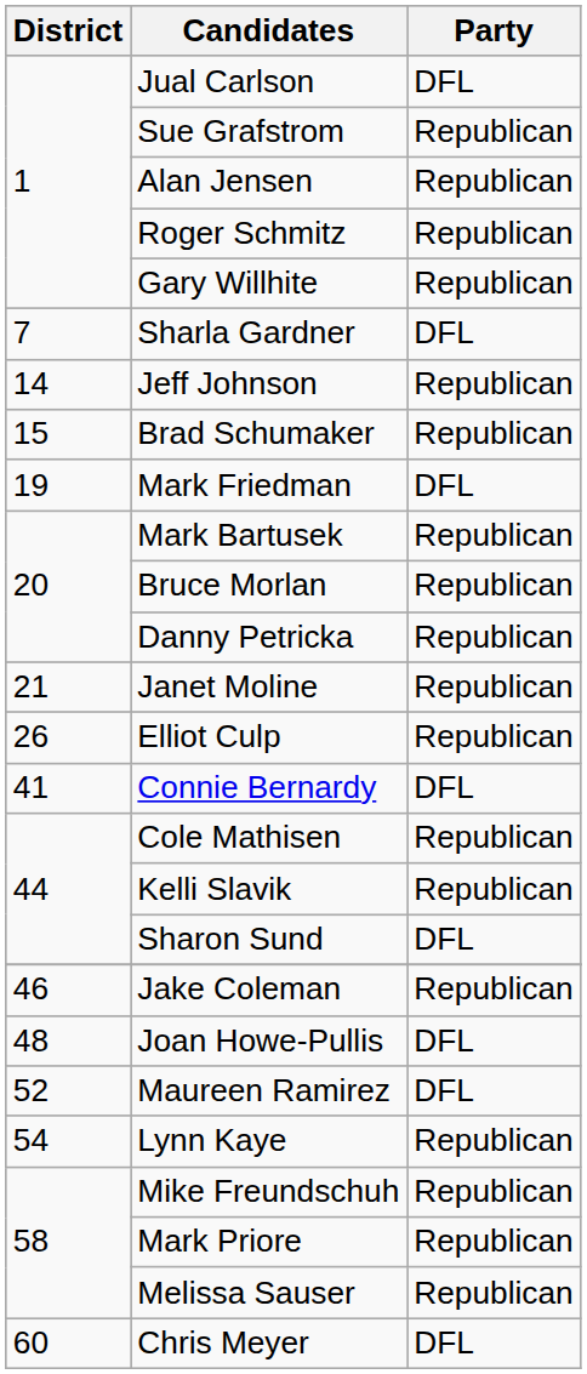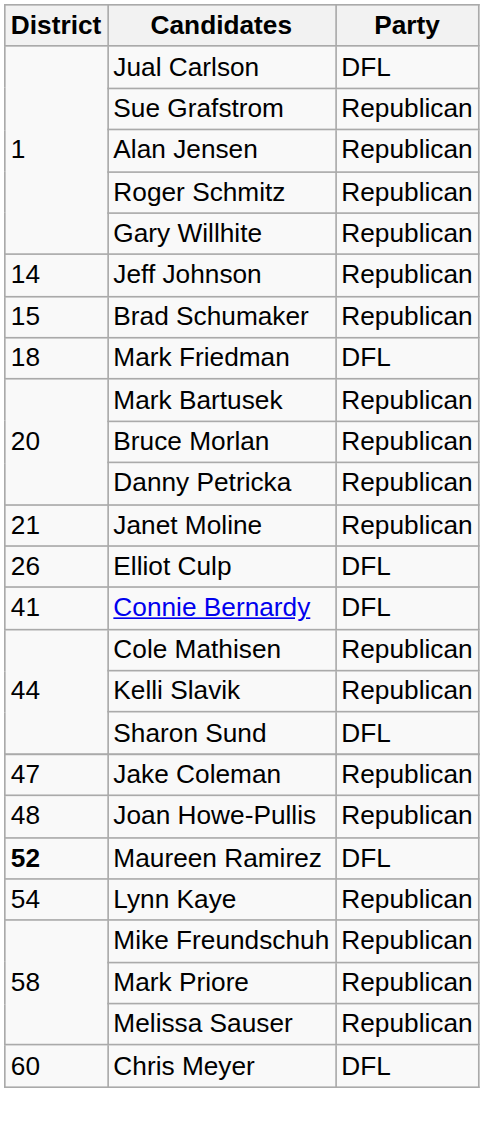 <table class="wikitable">
 <tr>
 <th>District</th>
 <th>Candidates</th>
 <th>Party</th>
 </tr>
 <tr>
 <td rowspan="5">1</td>
 <td>Jual Carlson</td>
 <td>DFL</td>
 </tr>
 <tr>
 <td>Sue Grafstrom</td>
 <td>Republican</td>
 </tr>
 <tr>
 <td>Alan Jensen</td>
 <td>Republican</td>
 </tr>
 <tr>
 <td>Roger Schmitz</td>
 <td>Republican</td>
 </tr>
 <tr>
 <td>Gary Willhite</td>
 <td>Republican</td>
 </tr>
 <tr>
-<td rowspan="1">7</td>
-<td>Sharla Gardner</td>
-<td>DFL</td>
-</tr>
-<tr>
 <td rowspan="1">14</td>
 <td>Jeff Johnson</td>
 <td>Republican</td>
 </tr>
 <tr>
 <td rowspan="1">15</td>
 <td>Brad Schumaker</td>
 <td>Republican</td>
 </tr>
 <tr>
-<td rowspan="1">19</td>
+<td rowspan="1">18</td>
 <td>Mark Friedman</td>
 <td>DFL</td>
 </tr>
 <tr>
 <td rowspan="3">20</td>
 <td>Mark Bartusek</td>
 <td>Republican</td>
 </tr>
 <tr>
 <td>Bruce Morlan</td>
 <td>Republican</td>
 </tr>
 <tr>
 <td>Danny Petricka</td>
 <td>Republican</td>
 </tr>
 <tr>
 <td rowspan="1">21</td>
 <td>Janet Moline</td>
 <td>Republican</td>
 </tr>
 <tr>
 <td rowspan="1">26</td>
 <td>Elliot Culp</td>
-<td>Republican</td>
+<td>DFL</td>
 </tr>
 <tr>
 <td rowspan="1">41</td>
 <td><a href='#'>Connie Bernardy</a></td>
 <td>DFL</td>
 </tr>
 <tr>
 <td rowspan="3">44</td>
 <td>Cole Mathisen</td>
 <td>Republican</td>
 </tr>
 <tr>
 <td>Kelli Slavik</td>
 <td>Republican</td>
 </tr>
 <tr>
 <td>Sharon Sund</td>
 <td>DFL</td>
 </tr>
 <tr>
 </tr>
 <tr>
-<td rowspan="1">46</td>
+<td rowspan="1">47</td>
 <td>Jake Coleman</td>
 <td>Republican</td>
 </tr>
 <tr>
 <td rowspan="1">48</td>
 <td>Joan Howe-Pullis</td>
-<td>DFL</td>
+<td>Republican</td>
 </tr>
 <tr>
-<td rowspan="1">52</td>
+<td rowspan="1"><strong>52</strong></td>
 <td>Maureen Ramirez</td>
 <td>DFL</td>
 </tr>
 <tr>
 <td rowspan="1">54</td>
 <td>Lynn Kaye</td>
 <td>Republican</td>
 </tr>
 <tr>
 <td rowspan="3">58</td>
 <td>Mike Freundschuh</td>
 <td>Republican</td>
 </tr>
 <tr>
 <td>Mark Priore</td>
 <td>Republican</td>
 </tr>
 <tr>
 <td>Melissa Sauser</td>
 <td>Republican</td>
 </tr>
 <tr>
 <td rowspan="1">60</td>
 <td>Chris Meyer</td>
 <td>DFL</td>
 </tr>
 </table>
